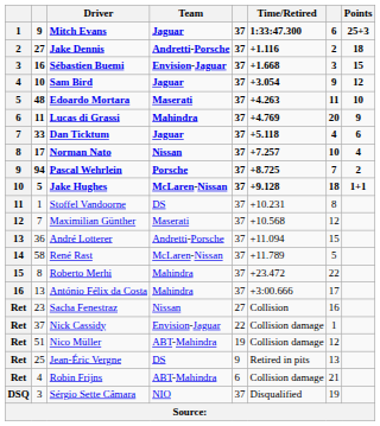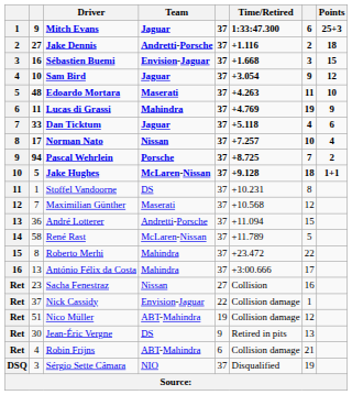 <table class="wikitable sortable" style="font-size: 85%">
 <tr>
 <th scope="col"></th>
 <th scope="col"></th>
 <th scope="col">Driver</th>
 <th scope="col">Team</th>
 <th scope="col"></th>
 <th scope="col" class="unsortable">Time/Retired</th>
 <th scope="col"></th>
 <th scope="col">Points</th>
 </tr>
 <tr>
 <th scope="row">1</th>
 <td align="center"><strong>9</strong></td>
 <td data-sort-value=""><strong> <a href='#'>Mitch Evans</a></strong></td>
 <td><strong><a href='#'>Jaguar</a></strong></td>
 <td><strong>37</strong></td>
 <td><strong>1:33:47.300</strong></td>
 <td align="center"><strong>6</strong></td>
 <td align="center"><strong>25+3</strong></td>
 </tr>
 <tr>
 <th scope="row">2</th>
 <td align="center"><strong>27</strong></td>
 <td data-sort-value=""><strong> <a href='#'>Jake Dennis</a></strong></td>
 <td><strong><a href='#'>Andretti</a>-<a href='#'>Porsche</a></strong></td>
 <td><strong>37</strong></td>
 <td><strong>+1.116</strong></td>
 <td align="center"><strong>2</strong></td>
 <td align="center"><strong>18</strong></td>
 </tr>
 <tr>
 <th scope="row">3</th>
 <td align="center"><strong>16</strong></td>
 <td data-sort-value=""><strong> <a href='#'>Sébastien Buemi</a></strong></td>
 <td><strong><a href='#'>Envision</a>-<a href='#'>Jaguar</a></strong></td>
 <td><strong>37</strong></td>
 <td><strong>+1.668</strong></td>
 <td align="center"><strong>3</strong></td>
 <td align="center"><strong>15</strong></td>
 </tr>
 <tr>
 <th scope="row">4</th>
 <td align="center"><strong>10</strong></td>
 <td data-sort-value=""><strong> <a href='#'>Sam Bird</a></strong></td>
 <td><strong><a href='#'>Jaguar</a></strong></td>
 <td><strong>37</strong></td>
 <td><strong>+3.054</strong></td>
 <td align="center"><strong>9</strong></td>
 <td align="center"><strong>12</strong></td>
 </tr>
 <tr>
 <th scope="row">5</th>
 <td align="center"><strong>48</strong></td>
 <td data-sort-value=""><strong> <a href='#'>Edoardo Mortara</a></strong></td>
 <td><strong><a href='#'>Maserati</a></strong></td>
 <td><strong>37</strong></td>
 <td><strong>+4.263</strong></td>
 <td align="center"><strong>11</strong></td>
 <td align="center"><strong>10</strong></td>
 </tr>
 <tr>
 <th scope="row">6</th>
 <td align="center"><strong>11</strong></td>
 <td data-sort-value=""><strong> <a href='#'>Lucas di Grassi</a></strong></td>
 <td><strong><a href='#'>Mahindra</a></strong></td>
 <td><strong>37</strong></td>
 <td><strong>+4.769</strong></td>
-<td align="center"><strong>20</strong></td>
+<td align="center"><strong>19</strong></td>
 <td align="center"><strong>9</strong></td>
 </tr>
 <tr>
 <th scope="row">7</th>
 <td align="center"><strong>33</strong></td>
 <td data-sort-value=""><strong> <a href='#'>Dan Ticktum</a></strong></td>
 <td><strong><a href='#'>Jaguar</a></strong></td>
 <td><strong>37</strong></td>
 <td><strong>+5.118</strong></td>
 <td align="center"><strong>4</strong></td>
 <td align="center"><strong>6</strong></td>
 </tr>
 <tr>
 <th scope="row">8</th>
 <td align="center"><strong>17</strong></td>
 <td data-sort-value=""><strong> <a href='#'>Norman Nato</a></strong></td>
 <td><strong><a href='#'>Nissan</a></strong></td>
 <td><strong>37</strong></td>
 <td><strong>+7.257</strong></td>
 <td align="center"><strong>10</strong></td>
 <td align="center"><strong>4</strong></td>
 </tr>
 <tr>
 <th scope="row">9</th>
 <td align="center"><strong>94</strong></td>
 <td data-sort-value=""><strong> <a href='#'>Pascal Wehrlein</a></strong></td>
 <td><strong><a href='#'>Porsche</a></strong></td>
 <td><strong>37</strong></td>
 <td><strong>+8.725</strong></td>
 <td align="center"><strong>7</strong></td>
 <td align="center"><strong>2</strong></td>
 </tr>
 <tr>
 <th scope="row">10</th>
 <td align="center"><strong>5</strong></td>
 <td data-sort-value=""> <strong><a href='#'>Jake Hughes</a></strong></td>
 <td><strong><a href='#'>McLaren</a>-<a href='#'>Nissan</a></strong></td>
 <td><strong>37</strong></td>
 <td><strong>+9.128</strong></td>
 <td align="center"><strong>18</strong></td>
 <td align="center"><strong>1+1</strong></td>
 </tr>
 <tr>
 <th scope="row">11</th>
 <td align="center">1</td>
 <td data-sort-value=""> <a href='#'>Stoffel Vandoorne</a></td>
 <td><a href='#'>DS</a></td>
 <td>37</td>
 <td>+10.231</td>
 <td align="center">8</td>
 <td align="center"></td>
 </tr>
 <tr>
 <th scope="row">12</th>
 <td align="center">7</td>
 <td data-sort-value=""> <a href='#'>Maximilian Günther</a></td>
 <td><a href='#'>Maserati</a></td>
 <td>37</td>
 <td>+10.568</td>
 <td align="center">12</td>
 <td align="center"></td>
 </tr>
 <tr>
 <th scope="row">13</th>
 <td align="center">36</td>
 <td data-sort-value=""> <a href='#'>André Lotterer</a></td>
 <td><a href='#'>Andretti</a>-<a href='#'>Porsche</a></td>
 <td>37</td>
 <td>+11.094</td>
 <td align="center">15</td>
 <td align="center"></td>
 </tr>
 <tr>
 <th scope="row">14</th>
 <td align="center">58</td>
 <td data-sort-value=""> <a href='#'>René Rast</a></td>
 <td><a href='#'>McLaren</a>-<a href='#'>Nissan</a></td>
 <td>37</td>
 <td>+11.789</td>
 <td align="center">5</td>
 <td align="center"></td>
 </tr>
 <tr>
 <th scope="row">15</th>
 <td align="center">8</td>
 <td data-sort-value=""> <a href='#'>Roberto Merhi</a></td>
 <td><a href='#'>Mahindra</a></td>
 <td>37</td>
 <td>+23.472</td>
 <td align="center">22</td>
 <td align="center"></td>
 </tr>
 <tr>
 <th scope="row">16</th>
 <td align="center">13</td>
 <td data-sort-value=""> <a href='#'>António Félix da Costa</a></td>
 <td><a href='#'>Mahindra</a></td>
 <td>37</td>
 <td>+3:00.666</td>
 <td align="center">17</td>
 <td align="center"></td>
 </tr>
 <tr>
 <th scope="row">Ret</th>
 <td align="center">23</td>
 <td data-sort-value=""> <a href='#'>Sacha Fenestraz</a></td>
 <td><a href='#'>Nissan</a></td>
 <td>27</td>
 <td>Collision</td>
 <td align="center">16</td>
 <td align="center"></td>
 </tr>
 <tr>
 <th scope="row">Ret</th>
 <td align="center">37</td>
 <td data-sort-value=""> <a href='#'>Nick Cassidy</a></td>
 <td><a href='#'>Envision</a>-<a href='#'>Jaguar</a></td>
 <td>22</td>
 <td>Collision damage</td>
 <td align="center">1</td>
 <td align="center"></td>
 </tr>
 <tr>
 <th scope="row">Ret</th>
 <td align="center">51</td>
 <td data-sort-value=""> <a href='#'>Nico Müller</a></td>
 <td><a href='#'>ABT</a>-<a href='#'>Mahindra</a></td>
 <td>19</td>
 <td>Collision damage</td>
 <td align="center">12</td>
 <td align="center"></td>
 </tr>
 <tr>
 <th scope="row">Ret</th>
-<td align="center">25</td>
+<td align="center">30</td>
 <td data-sort-value=""> <a href='#'>Jean-Éric Vergne</a></td>
 <td><a href='#'>DS</a></td>
 <td>9</td>
 <td>Retired in pits</td>
 <td align="center">13</td>
 <td align="center"></td>
 </tr>
 <tr>
 <th scope="row">Ret</th>
 <td align="center">4</td>
 <td data-sort-value=""> <a href='#'>Robin Frijns</a></td>
 <td><a href='#'>ABT</a>-<a href='#'>Mahindra</a></td>
 <td>6</td>
 <td>Collision damage</td>
 <td align="center">21</td>
 <td align="center"></td>
 </tr>
 <tr>
 <th scope="row">DSQ</th>
 <td align="center">3</td>
 <td data-sort-value=""> <a href='#'>Sérgio Sette Câmara</a></td>
 <td><a href='#'>NIO</a></td>
 <td>37</td>
 <td>Disqualified</td>
 <td align="center">19</td>
 <td align="center"></td>
 </tr>
 <tr>
 <th colspan="8">Source:</th>
 </tr>
 </table>
